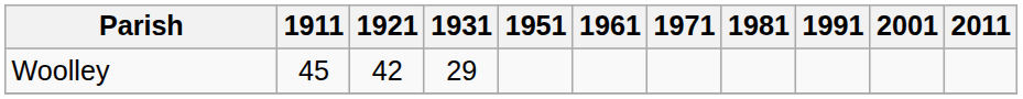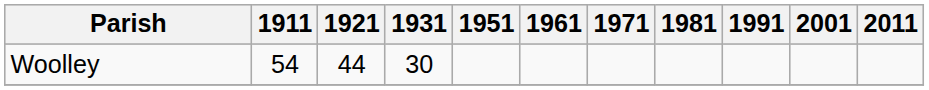 <table class="wikitable" style="text-align:center;">
 <tr>
 <th width="150">Parish<br></th>
 <th width="30">1911<br></th>
 <th width="30">1921<br></th>
 <th width="30">1931<br></th>
 <th width="30">1951<br></th>
 <th width="30">1961<br></th>
 <th width="30">1971<br></th>
 <th width="30">1981<br></th>
 <th width="30">1991<br></th>
 <th width="30">2001<br></th>
 <th width="30">2011 <br></th>
 </tr>
 <tr>
 <td align=left>Woolley</td>
-<td align="center">45</td>
-<td align="center">42</td>
-<td align="center">29</td>
+<td align="center">54</td>
+<td align="center">44</td>
+<td align="center">30</td>
 <td align="center"></td>
 <td align="center"></td>
 <td align="center"></td>
 <td align="center"></td>
 <td align="center"></td>
 <td align="center"></td>
 <td align="center"></td>
 </tr>
 <tr>
 </tr>
 </table>
